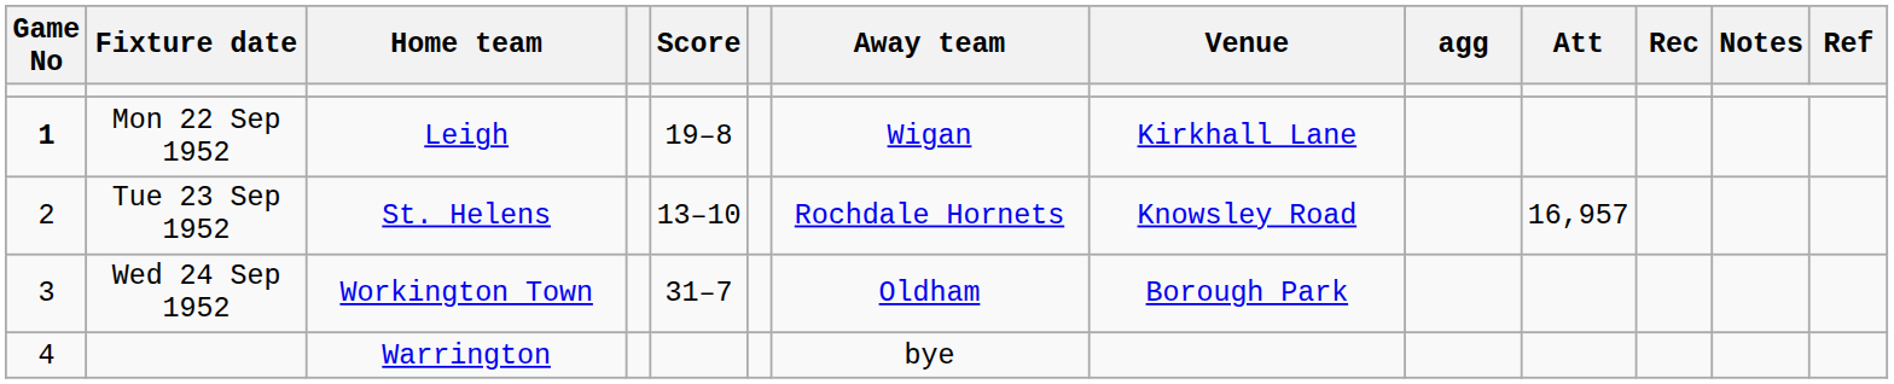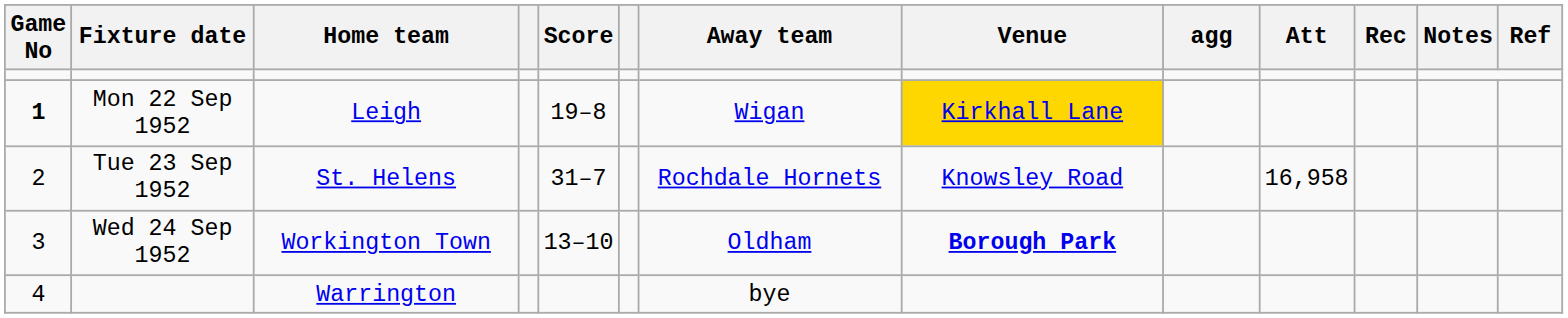 <table class="wikitable" style="text-align:center;">
 <tr>
 <th width=20 abbr="No">Game No</th>
 <th width=100 abbr="Date">Fixture date</th>
 <th width=150 abbr="Home team">Home team</th>
 <th width=5 abbr="space"></th>
 <th width=20 abbr="Score">Score</th>
 <th width=5 abbr="space"></th>
 <th width=150 abbr="Away team">Away team</th>
 <th width=150 abbr="Venue">Venue</th>
 <th width=50 abbr="agg">agg</th>
 <th width=30 abbr="Att">Att</th>
 <th width=30 abbr="Rec">Rec</th>
 <th width=20 abbr="Notes">Notes</th>
 <th width=30 abbr="Ref">Ref</th>
 </tr>
 <tr>
 <td></td>
 <td></td>
 <td></td>
 <td></td>
 <td></td>
 <td></td>
 <td></td>
 <td></td>
 <td></td>
 <td></td>
 <td></td>
 </tr>
 <tr>
 <td><strong>1</strong></td>
 <td>Mon 22 Sep 1952</td>
 <td><a href='#'>Leigh</a></td>
 <td></td>
 <td>19–8</td>
 <td></td>
 <td><a href='#'>Wigan</a></td>
-<td><a href='#'>Kirkhall Lane</a></td>
+<td style="background: gold;"><a href='#'>Kirkhall Lane</a></td>
 <td></td>
 <td></td>
 <td></td>
 <td></td>
 <td></td>
 </tr>
 <tr>
 <td>2</td>
 <td>Tue 23 Sep 1952</td>
 <td><a href='#'>St. Helens</a></td>
 <td></td>
-<td>13–10</td>
+<td>31–7</td>
 <td></td>
 <td><a href='#'>Rochdale Hornets</a></td>
 <td><a href='#'>Knowsley Road</a></td>
 <td></td>
-<td>16,957</td>
+<td>16,958</td>
 <td></td>
 <td></td>
 <td></td>
 </tr>
 <tr>
 <td>3</td>
 <td>Wed 24 Sep 1952</td>
 <td><a href='#'>Workington Town</a></td>
 <td></td>
-<td>31–7</td>
+<td>13–10</td>
 <td></td>
 <td><a href='#'>Oldham</a></td>
-<td><a href='#'>Borough Park</a></td>
+<td><strong><a href='#'>Borough Park</a></strong></td>
 <td></td>
 <td></td>
 <td></td>
 <td></td>
 <td></td>
 </tr>
 <tr>
 <td>4</td>
 <td></td>
 <td><a href='#'>Warrington</a></td>
 <td></td>
 <td></td>
 <td></td>
 <td>bye</td>
 <td></td>
 <td></td>
 <td></td>
 <td></td>
 <td></td>
 <td></td>
 </tr>
 </table>
